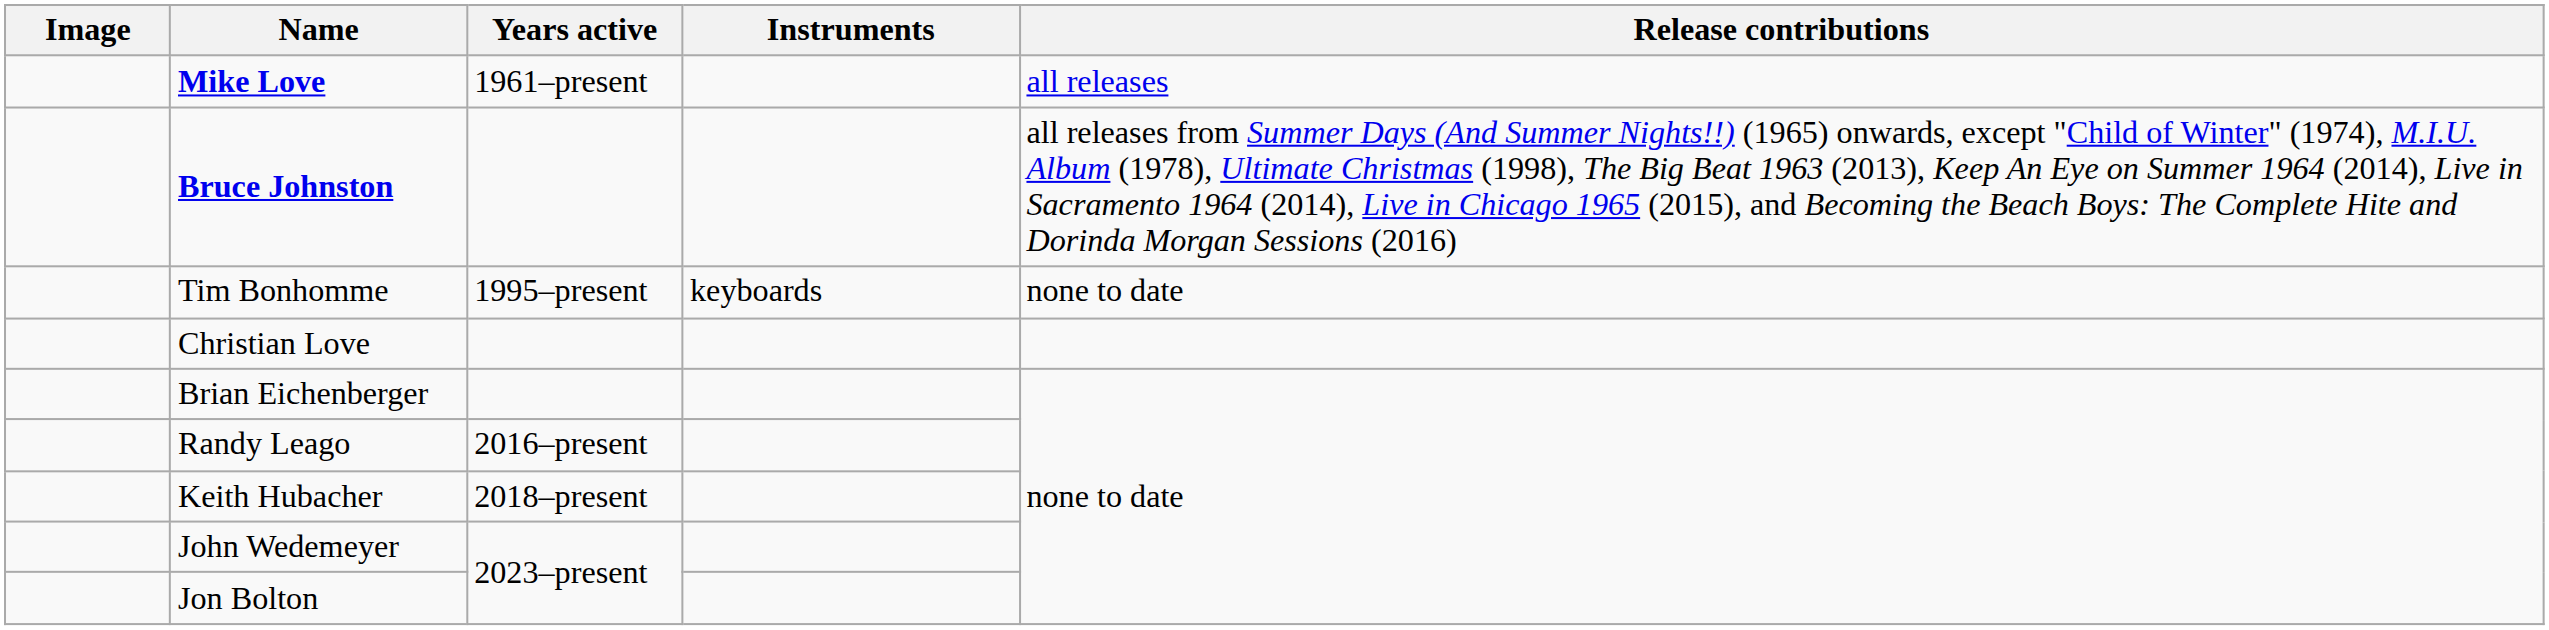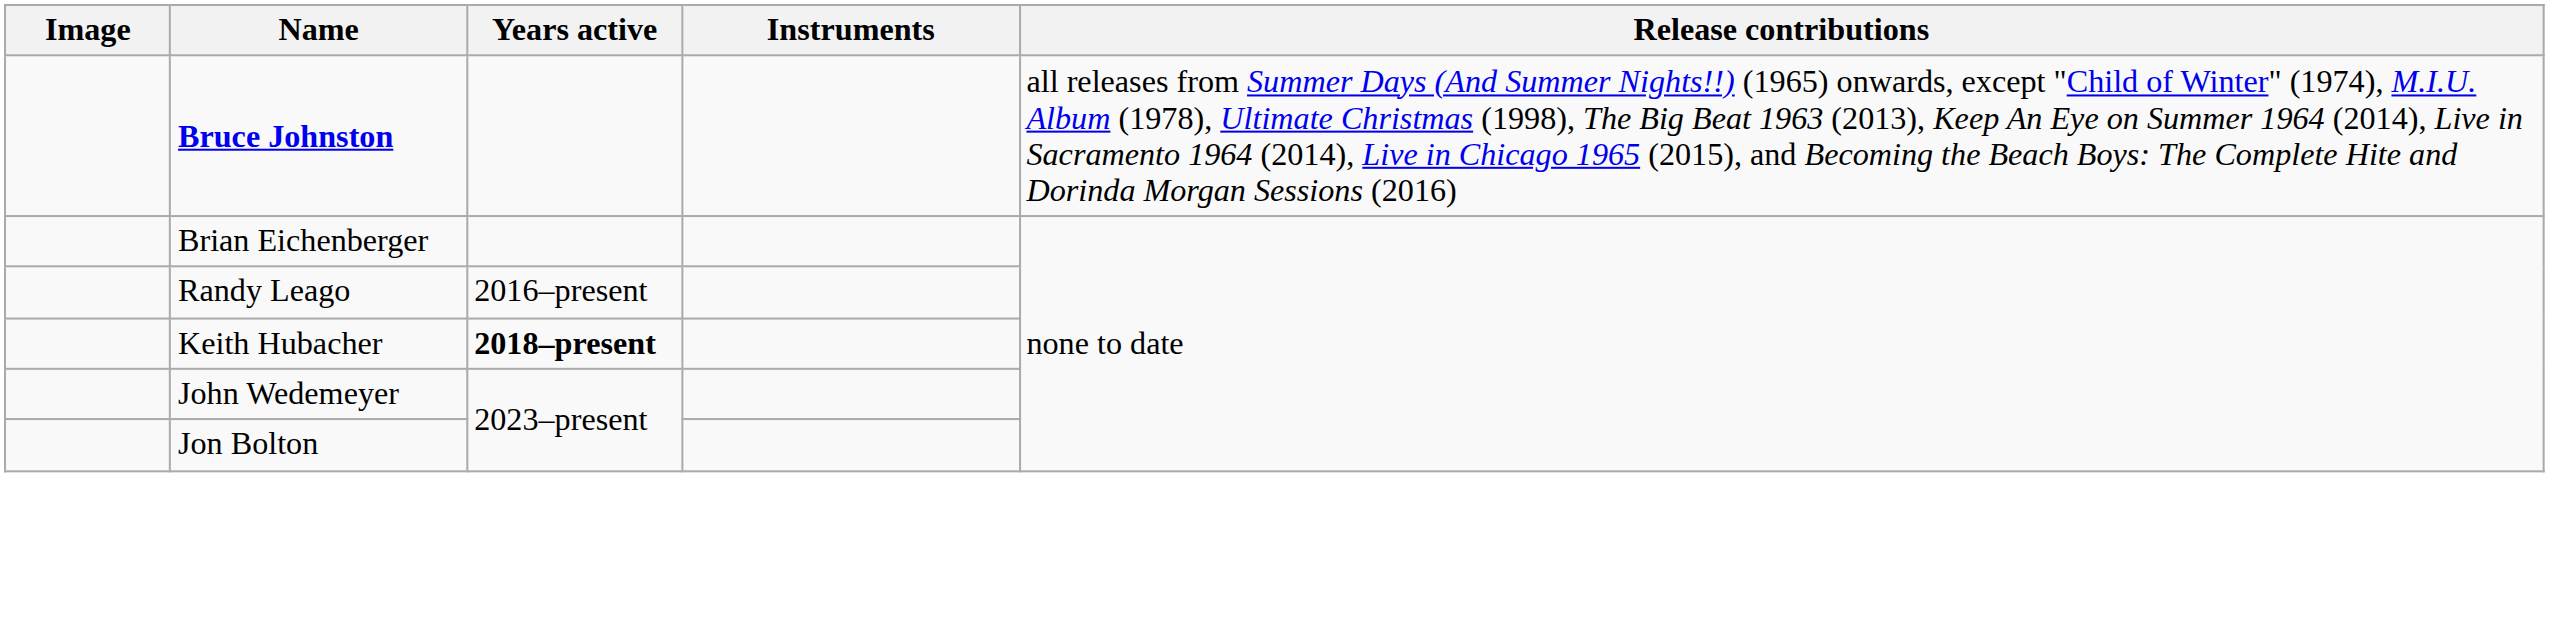 <table class="wikitable" width="100%" border="1">
 <tr>
 <th width="75">Image</th>
 <th width="140">Name</th>
 <th width="100">Years active</th>
 <th width="160">Instruments</th>
 <th>Release contributions</th>
 </tr>
 <tr>
 <td></td>
-<td><strong><a href='#'>Mike Love</a></strong></td>
-<td>1961–present</td>
-<td></td>
-<td><a href='#'>all releases</a></td>
-</tr>
-<tr>
-<td></td>
 <td><strong><a href='#'>Bruce Johnston</a></strong></td>
 <td></td>
 <td></td>
 <td>all releases from <em><a href='#'>Summer Days (And Summer Nights!!)</a></em> (1965) onwards, except "<a href='#'>Child of Winter</a>" (1974), <em><a href='#'>M.I.U. Album</a></em> (1978), <em><a href='#'>Ultimate Christmas</a></em> (1998), <em>The Big Beat 1963</em> (2013), <em>Keep An Eye on Summer 1964</em> (2014), <em>Live in Sacramento 1964</em> (2014), <em><a href='#'>Live in Chicago 1965</a></em> (2015), and <em>Becoming the Beach Boys: The Complete Hite and Dorinda Morgan Sessions</em> (2016)</td>
-</tr>
-<tr>
-<td></td>
-<td>Tim Bonhomme</td>
-<td>1995–present </td>
-<td>keyboards</td>
-<td>none to date</td>
-</tr>
-<tr>
-<td></td>
-<td>Christian Love</td>
-<td></td>
-<td></td>
-<td></td>
 </tr>
 <tr>
 <td></td>
 <td>Brian Eichenberger</td>
 <td></td>
 <td></td>
 <td rowspan="5">none to date</td>
 </tr>
 <tr>
 <td></td>
 <td>Randy Leago</td>
 <td>2016–present</td>
 <td></td>
 </tr>
 <tr>
 <td></td>
 <td>Keith Hubacher</td>
-<td>2018–present</td>
+<td><strong>2018–present</strong></td>
 <td></td>
 </tr>
 <tr>
 <td></td>
 <td>John Wedemeyer</td>
 <td rowspan="2">2023–present</td>
 <td></td>
 </tr>
 <tr>
 <td></td>
 <td>Jon Bolton</td>
 <td></td>
 </tr>
 </table>
